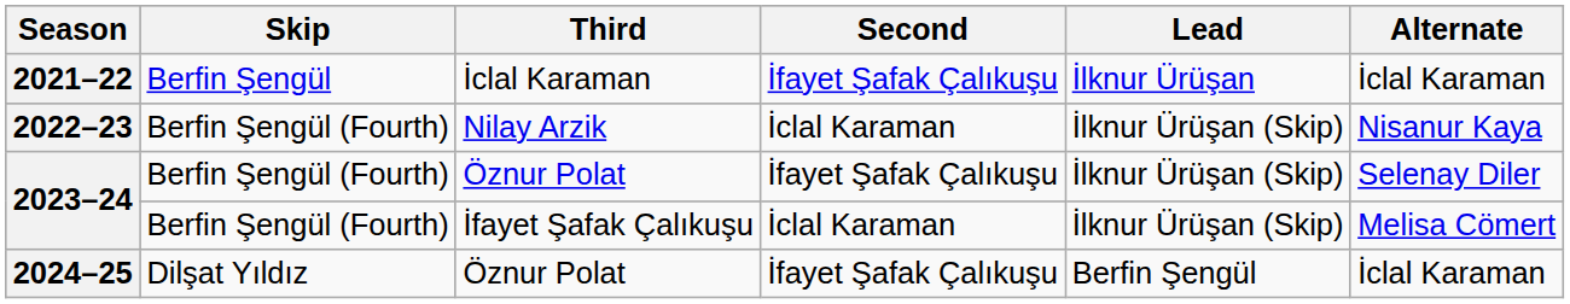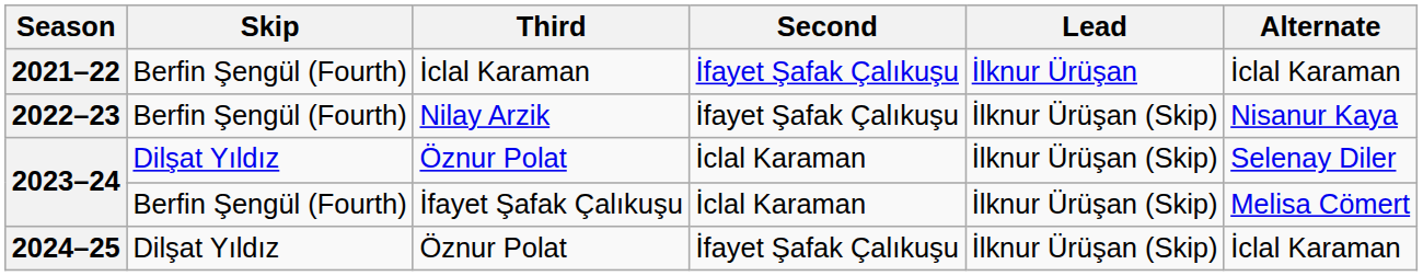 <table class="wikitable">
 <tr>
 <th scope="col">Season</th>
 <th scope="col">Skip</th>
 <th scope="col">Third</th>
 <th scope="col">Second</th>
 <th scope="col">Lead</th>
 <th scope="col">Alternate</th>
 </tr>
 <tr>
 <th scope="row">2021–22</th>
-<td><a href='#'>Berfin Şengül</a></td>
+<td>Berfin Şengül (Fourth)</td>
 <td>İclal Karaman</td>
 <td><a href='#'>İfayet Şafak Çalıkuşu</a></td>
 <td><a href='#'>İlknur Ürüşan</a></td>
 <td>İclal Karaman</td>
 </tr>
 <tr>
 <th scope="row">2022–23</th>
 <td>Berfin Şengül (Fourth)</td>
 <td><a href='#'>Nilay Arzik</a></td>
-<td>İclal Karaman</td>
+<td>İfayet Şafak Çalıkuşu</td>
 <td>İlknur Ürüşan (Skip)</td>
 <td><a href='#'>Nisanur Kaya</a></td>
 </tr>
 <tr>
 <th scope="row" rowspan=2>2023–24</th>
-<td>Berfin Şengül (Fourth)</td>
+<td><a href='#'>Dilşat Yıldız</a></td>
 <td><a href='#'>Öznur Polat</a></td>
-<td>İfayet Şafak Çalıkuşu</td>
+<td>İclal Karaman</td>
 <td>İlknur Ürüşan (Skip)</td>
 <td><a href='#'>Selenay Diler</a></td>
 </tr>
 <tr>
 <td>Berfin Şengül (Fourth)</td>
 <td>İfayet Şafak Çalıkuşu</td>
 <td>İclal Karaman</td>
 <td>İlknur Ürüşan (Skip)</td>
 <td><a href='#'>Melisa Cömert</a></td>
 </tr>
 <tr>
 <th scope="row">2024–25</th>
 <td>Dilşat Yıldız</td>
 <td>Öznur Polat</td>
 <td>İfayet Şafak Çalıkuşu</td>
-<td>Berfin Şengül</td>
+<td>İlknur Ürüşan (Skip)</td>
 <td>İclal Karaman</td>
 </tr>
 </table>
